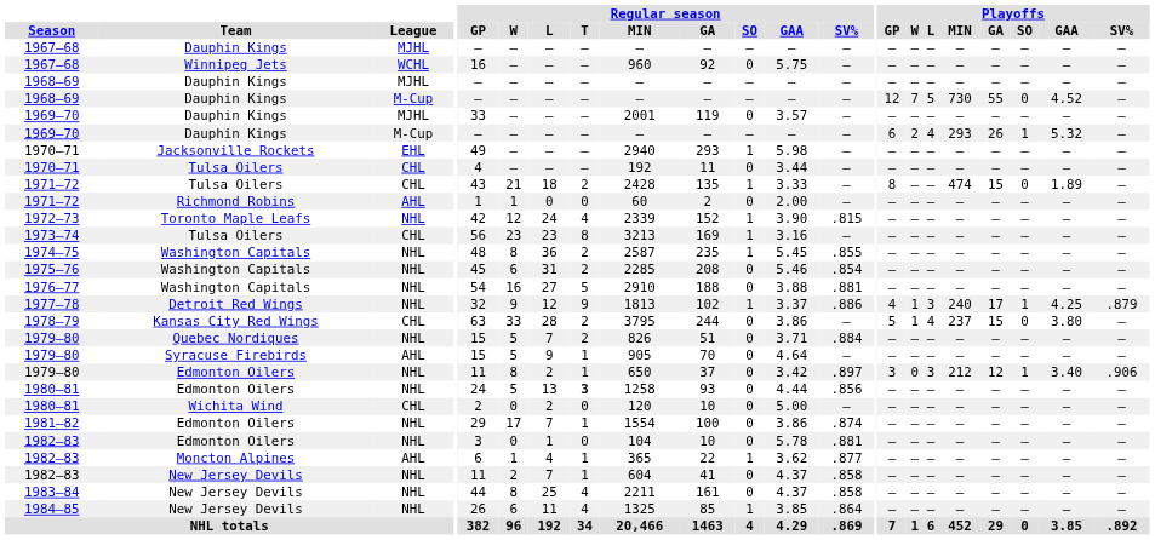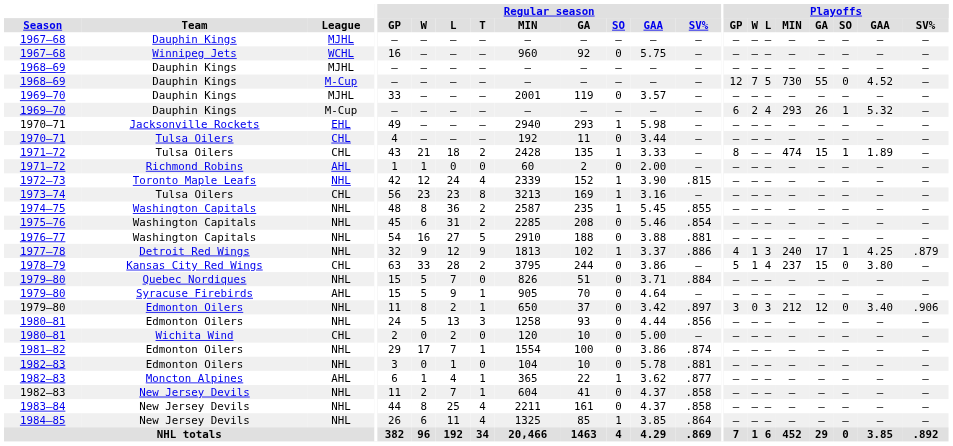 <table border="0" cellpadding="1" cellspacing="0" style="width:90%; text-align:center;">
 <tr bgcolor="#e0e0e0">
 <th colspan="3" bgcolor="#ffffff"></th>
 <th rowspan="99" bgcolor="#ffffff"></th>
 <th colspan="9" bgcolor="#e0e0e0"><a href='#'>Regular season</a></th>
 <th rowspan="99" bgcolor="#ffffff"></th>
 <th colspan="8" bgcolor="#e0e0e0"><a href='#'>Playoffs</a></th>
 </tr>
 <tr bgcolor="#e0e0e0">
 <th><a href='#'>Season</a></th>
 <th>Team</th>
 <th>League</th>
 <th>GP</th>
 <th>W</th>
 <th>L</th>
 <th>T</th>
 <th>MIN</th>
 <th>GA</th>
 <th><a href='#'>SO</a></th>
 <th><a href='#'>GAA</a></th>
 <th><a href='#'>SV%</a></th>
 <th>GP</th>
 <th>W</th>
 <th>L</th>
 <th>MIN</th>
 <th>GA</th>
 <th>SO</th>
 <th>GAA</th>
 <th>SV%</th>
 </tr>
 <tr>
 <td><a href='#'>1967–68</a></td>
 <td><a href='#'>Dauphin Kings</a></td>
 <td><a href='#'>MJHL</a></td>
 <td>—</td>
 <td>—</td>
 <td>—</td>
 <td>—</td>
 <td>—</td>
 <td>—</td>
 <td>—</td>
 <td>—</td>
 <td>—</td>
 <td>—</td>
 <td>—</td>
 <td>—</td>
 <td>—</td>
 <td>—</td>
 <td>—</td>
 <td>—</td>
 <td>—</td>
 </tr>
 <tr bgcolor="#f0f0f0">
 <td><a href='#'>1967–68</a></td>
 <td><a href='#'>Winnipeg Jets</a></td>
 <td><a href='#'>WCHL</a></td>
 <td>16</td>
 <td>—</td>
 <td>—</td>
 <td>—</td>
 <td>960</td>
 <td>92</td>
 <td>0</td>
 <td>5.75</td>
 <td>—</td>
 <td>—</td>
 <td>—</td>
 <td>—</td>
 <td>—</td>
 <td>—</td>
 <td>—</td>
 <td>—</td>
 <td>—</td>
 </tr>
 <tr>
 <td><a href='#'>1968–69</a></td>
 <td>Dauphin Kings</td>
 <td>MJHL</td>
 <td>—</td>
 <td>—</td>
 <td>—</td>
 <td>—</td>
 <td>—</td>
 <td>—</td>
 <td>—</td>
 <td>—</td>
 <td>—</td>
 <td>—</td>
 <td>—</td>
 <td>—</td>
 <td>—</td>
 <td>—</td>
 <td>—</td>
 <td>—</td>
 <td>—</td>
 </tr>
 <tr bgcolor="#f0f0f0">
 <td><a href='#'>1968–69</a></td>
 <td>Dauphin Kings</td>
 <td><a href='#'>M-Cup</a></td>
 <td>—</td>
 <td>—</td>
 <td>—</td>
 <td>—</td>
 <td>—</td>
 <td>—</td>
 <td>—</td>
 <td>—</td>
 <td>—</td>
 <td>12</td>
 <td>7</td>
 <td>5</td>
 <td>730</td>
 <td>55</td>
 <td>0</td>
 <td>4.52</td>
 <td>—</td>
 </tr>
 <tr>
 <td><a href='#'>1969–70</a></td>
 <td>Dauphin Kings</td>
 <td>MJHL</td>
 <td>33</td>
 <td>—</td>
 <td>—</td>
 <td>—</td>
 <td>2001</td>
 <td>119</td>
 <td>0</td>
 <td>3.57</td>
 <td>—</td>
 <td>—</td>
 <td>—</td>
 <td>—</td>
 <td>—</td>
 <td>—</td>
 <td>—</td>
 <td>—</td>
 <td>—</td>
 </tr>
 <tr bgcolor="#f0f0f0">
 <td><a href='#'>1969–70</a></td>
 <td>Dauphin Kings</td>
 <td>M-Cup</td>
 <td>—</td>
 <td>—</td>
 <td>—</td>
 <td>—</td>
 <td>—</td>
 <td>—</td>
 <td>—</td>
 <td>—</td>
 <td>—</td>
 <td>6</td>
 <td>2</td>
 <td>4</td>
 <td>293</td>
 <td>26</td>
 <td>1</td>
 <td>5.32</td>
 <td>—</td>
 </tr>
 <tr>
 <td>1970–71</td>
 <td><a href='#'>Jacksonville Rockets</a></td>
 <td><a href='#'>EHL</a></td>
 <td>49</td>
 <td>—</td>
 <td>—</td>
 <td>—</td>
 <td>2940</td>
 <td>293</td>
 <td>1</td>
 <td>5.98</td>
 <td>—</td>
 <td>—</td>
 <td>—</td>
 <td>—</td>
 <td>—</td>
 <td>—</td>
 <td>—</td>
 <td>—</td>
 <td>—</td>
 </tr>
 <tr bgcolor="#f0f0f0">
 <td><a href='#'>1970–71</a></td>
 <td><a href='#'>Tulsa Oilers</a></td>
 <td><a href='#'>CHL</a></td>
 <td>4</td>
 <td>—</td>
 <td>—</td>
 <td>—</td>
 <td>192</td>
 <td>11</td>
 <td>0</td>
 <td>3.44</td>
 <td>—</td>
 <td>—</td>
 <td>—</td>
 <td>—</td>
 <td>—</td>
 <td>—</td>
 <td>—</td>
 <td>—</td>
 <td>—</td>
 </tr>
 <tr>
 <td><a href='#'>1971–72</a></td>
 <td>Tulsa Oilers</td>
 <td>CHL</td>
 <td>43</td>
 <td>21</td>
 <td>18</td>
 <td>2</td>
 <td>2428</td>
 <td>135</td>
 <td>1</td>
 <td>3.33</td>
 <td>—</td>
 <td>8</td>
 <td>—</td>
 <td>—</td>
 <td>474</td>
 <td>15</td>
-<td>0</td>
+<td>1</td>
 <td>1.89</td>
 <td>—</td>
 </tr>
 <tr bgcolor="#f0f0f0">
 <td><a href='#'>1971–72</a></td>
 <td><a href='#'>Richmond Robins</a></td>
 <td><a href='#'>AHL</a></td>
 <td>1</td>
 <td>1</td>
 <td>0</td>
 <td>0</td>
 <td>60</td>
 <td>2</td>
 <td>0</td>
 <td>2.00</td>
 <td>—</td>
 <td>—</td>
 <td>—</td>
 <td>—</td>
 <td>—</td>
 <td>—</td>
 <td>—</td>
 <td>—</td>
 <td>—</td>
 </tr>
 <tr>
 <td><a href='#'>1972–73</a></td>
 <td><a href='#'>Toronto Maple Leafs</a></td>
 <td><a href='#'>NHL</a></td>
 <td>42</td>
 <td>12</td>
 <td>24</td>
 <td>4</td>
 <td>2339</td>
 <td>152</td>
 <td>1</td>
 <td>3.90</td>
 <td>.815</td>
 <td>—</td>
 <td>—</td>
 <td>—</td>
 <td>—</td>
 <td>—</td>
 <td>—</td>
 <td>—</td>
 <td>—</td>
 </tr>
 <tr bgcolor="#f0f0f0">
 <td><a href='#'>1973–74</a></td>
 <td>Tulsa Oilers</td>
 <td>CHL</td>
 <td>56</td>
 <td>23</td>
 <td>23</td>
 <td>8</td>
 <td>3213</td>
 <td>169</td>
 <td>1</td>
 <td>3.16</td>
 <td>—</td>
 <td>—</td>
 <td>—</td>
 <td>—</td>
 <td>—</td>
 <td>—</td>
 <td>—</td>
 <td>—</td>
 <td>—</td>
 </tr>
 <tr>
 <td><a href='#'>1974–75</a></td>
 <td><a href='#'>Washington Capitals</a></td>
 <td>NHL</td>
 <td>48</td>
 <td>8</td>
 <td>36</td>
 <td>2</td>
 <td>2587</td>
 <td>235</td>
 <td>1</td>
 <td>5.45</td>
 <td>.855</td>
 <td>—</td>
 <td>—</td>
 <td>—</td>
 <td>—</td>
 <td>—</td>
 <td>—</td>
 <td>—</td>
 <td>—</td>
 </tr>
 <tr bgcolor="#f0f0f0">
 <td><a href='#'>1975–76</a></td>
 <td>Washington Capitals</td>
 <td>NHL</td>
 <td>45</td>
 <td>6</td>
 <td>31</td>
 <td>2</td>
 <td>2285</td>
 <td>208</td>
 <td>0</td>
 <td>5.46</td>
 <td>.854</td>
 <td>—</td>
 <td>—</td>
 <td>—</td>
 <td>—</td>
 <td>—</td>
 <td>—</td>
 <td>—</td>
 <td>—</td>
 </tr>
 <tr>
 <td><a href='#'>1976–77</a></td>
 <td>Washington Capitals</td>
 <td>NHL</td>
 <td>54</td>
 <td>16</td>
 <td>27</td>
 <td>5</td>
 <td>2910</td>
 <td>188</td>
 <td>0</td>
 <td>3.88</td>
 <td>.881</td>
 <td>—</td>
 <td>—</td>
 <td>—</td>
 <td>—</td>
 <td>—</td>
 <td>—</td>
 <td>—</td>
 <td>—</td>
 </tr>
 <tr bgcolor="#f0f0f0">
 <td><a href='#'>1977–78</a></td>
 <td><a href='#'>Detroit Red Wings</a></td>
 <td>NHL</td>
 <td>32</td>
 <td>9</td>
 <td>12</td>
 <td>9</td>
 <td>1813</td>
 <td>102</td>
 <td>1</td>
 <td>3.37</td>
 <td>.886</td>
 <td>4</td>
 <td>1</td>
 <td>3</td>
 <td>240</td>
 <td>17</td>
 <td>1</td>
 <td>4.25</td>
 <td>.879</td>
 </tr>
 <tr>
 <td><a href='#'>1978–79</a></td>
 <td><a href='#'>Kansas City Red Wings</a></td>
 <td>CHL</td>
 <td>63</td>
 <td>33</td>
 <td>28</td>
 <td>2</td>
 <td>3795</td>
 <td>244</td>
 <td>0</td>
 <td>3.86</td>
 <td>—</td>
 <td>5</td>
 <td>1</td>
 <td>4</td>
 <td>237</td>
 <td>15</td>
 <td>0</td>
 <td>3.80</td>
 <td>—</td>
 </tr>
 <tr bgcolor="#f0f0f0">
 <td><a href='#'>1979–80</a></td>
 <td><a href='#'>Quebec Nordiques</a></td>
 <td>NHL</td>
 <td>15</td>
 <td>5</td>
 <td>7</td>
-<td>2</td>
+<td>0</td>
 <td>826</td>
 <td>51</td>
 <td>0</td>
 <td>3.71</td>
 <td>.884</td>
 <td>—</td>
 <td>—</td>
 <td>—</td>
 <td>—</td>
 <td>—</td>
 <td>—</td>
 <td>—</td>
 <td>—</td>
 </tr>
 <tr>
 <td><a href='#'>1979–80</a></td>
 <td><a href='#'>Syracuse Firebirds</a></td>
 <td>AHL</td>
 <td>15</td>
 <td>5</td>
 <td>9</td>
 <td>1</td>
 <td>905</td>
 <td>70</td>
 <td>0</td>
 <td>4.64</td>
 <td>—</td>
 <td>—</td>
 <td>—</td>
 <td>—</td>
 <td>—</td>
 <td>—</td>
 <td>—</td>
 <td>—</td>
 <td>—</td>
 </tr>
 <tr bgcolor="#f0f0f0">
 <td>1979–80</td>
 <td><a href='#'>Edmonton Oilers</a></td>
 <td>NHL</td>
 <td>11</td>
 <td>8</td>
 <td>2</td>
 <td>1</td>
 <td>650</td>
 <td>37</td>
 <td>0</td>
 <td>3.42</td>
 <td>.897</td>
 <td>3</td>
 <td>0</td>
 <td>3</td>
 <td>212</td>
 <td>12</td>
-<td>1</td>
+<td>0</td>
 <td>3.40</td>
 <td>.906</td>
 </tr>
 <tr>
 <td><a href='#'>1980–81</a></td>
 <td>Edmonton Oilers</td>
 <td>NHL</td>
 <td>24</td>
 <td>5</td>
 <td>13</td>
-<td><strong>3</strong></td>
+<td>3</td>
 <td>1258</td>
 <td>93</td>
 <td>0</td>
 <td>4.44</td>
 <td>.856</td>
 <td>—</td>
 <td>—</td>
 <td>—</td>
 <td>—</td>
 <td>—</td>
 <td>—</td>
 <td>—</td>
 <td>—</td>
 </tr>
 <tr bgcolor="#f0f0f0">
 <td><a href='#'>1980–81</a></td>
 <td><a href='#'>Wichita Wind</a></td>
 <td>CHL</td>
 <td>2</td>
 <td>0</td>
 <td>2</td>
 <td>0</td>
 <td>120</td>
 <td>10</td>
 <td>0</td>
 <td>5.00</td>
 <td>—</td>
 <td>—</td>
 <td>—</td>
 <td>—</td>
 <td>—</td>
 <td>—</td>
 <td>—</td>
 <td>—</td>
 <td>—</td>
 </tr>
 <tr>
 <td><a href='#'>1981–82</a></td>
 <td>Edmonton Oilers</td>
 <td>NHL</td>
 <td>29</td>
 <td>17</td>
 <td>7</td>
 <td>1</td>
 <td>1554</td>
 <td>100</td>
 <td>0</td>
 <td>3.86</td>
 <td>.874</td>
 <td>—</td>
 <td>—</td>
 <td>—</td>
 <td>—</td>
 <td>—</td>
 <td>—</td>
 <td>—</td>
 <td>—</td>
 </tr>
 <tr bgcolor="#f0f0f0">
 <td><a href='#'>1982–83</a></td>
 <td>Edmonton Oilers</td>
 <td>NHL</td>
 <td>3</td>
 <td>0</td>
 <td>1</td>
 <td>0</td>
 <td>104</td>
 <td>10</td>
 <td>0</td>
 <td>5.78</td>
 <td>.881</td>
 <td>—</td>
 <td>—</td>
 <td>—</td>
 <td>—</td>
 <td>—</td>
 <td>—</td>
 <td>—</td>
 <td>—</td>
 </tr>
 <tr>
 <td><a href='#'>1982–83</a></td>
 <td><a href='#'>Moncton Alpines</a></td>
 <td>AHL</td>
 <td>6</td>
 <td>1</td>
 <td>4</td>
 <td>1</td>
 <td>365</td>
 <td>22</td>
 <td>1</td>
 <td>3.62</td>
 <td>.877</td>
 <td>—</td>
 <td>—</td>
 <td>—</td>
 <td>—</td>
 <td>—</td>
 <td>—</td>
 <td>—</td>
 <td>—</td>
 </tr>
 <tr bgcolor="#f0f0f0">
 <td>1982–83</td>
 <td><a href='#'>New Jersey Devils</a></td>
 <td>NHL</td>
 <td>11</td>
 <td>2</td>
 <td>7</td>
 <td>1</td>
 <td>604</td>
 <td>41</td>
 <td>0</td>
 <td>4.37</td>
 <td>.858</td>
 <td>—</td>
 <td>—</td>
 <td>—</td>
 <td>—</td>
 <td>—</td>
 <td>—</td>
 <td>—</td>
 <td>—</td>
 </tr>
 <tr>
 <td><a href='#'>1983–84</a></td>
 <td>New Jersey Devils</td>
 <td>NHL</td>
 <td>44</td>
 <td>8</td>
 <td>25</td>
 <td>4</td>
 <td>2211</td>
 <td>161</td>
 <td>0</td>
 <td>4.37</td>
 <td>.858</td>
 <td>—</td>
 <td>—</td>
 <td>—</td>
 <td>—</td>
 <td>—</td>
 <td>—</td>
 <td>—</td>
 <td>—</td>
 </tr>
 <tr bgcolor="#f0f0f0">
 <td><a href='#'>1984–85</a></td>
 <td>New Jersey Devils</td>
 <td>NHL</td>
 <td>26</td>
 <td>6</td>
 <td>11</td>
 <td>4</td>
 <td>1325</td>
 <td>85</td>
 <td>1</td>
 <td>3.85</td>
 <td>.864</td>
 <td>—</td>
 <td>—</td>
 <td>—</td>
 <td>—</td>
 <td>—</td>
 <td>—</td>
 <td>—</td>
 <td>—</td>
 </tr>
 <tr bgcolor="#e0e0e0">
 <th colspan=3>NHL totals</th>
 <th>382</th>
 <th>96</th>
 <th>192</th>
 <th>34</th>
 <th>20,466</th>
 <th>1463</th>
 <th>4</th>
 <th>4.29</th>
 <th>.869</th>
 <th>7</th>
 <th>1</th>
 <th>6</th>
 <th>452</th>
 <th>29</th>
 <th>0</th>
 <th>3.85</th>
 <th>.892</th>
 </tr>
 </table>
